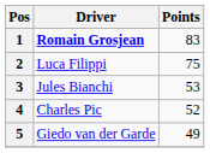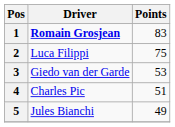 <table class="wikitable" style="font-size: 85%;">
 <tr>
 <th>Pos</th>
 <th>Driver</th>
 <th>Points</th>
 </tr>
 <tr>
 <th>1</th>
 <td> <strong><a href='#'>Romain Grosjean</a></strong></td>
 <td align=right>83</td>
 </tr>
 <tr>
 <th>2</th>
 <td> <a href='#'>Luca Filippi</a></td>
 <td align=right>75</td>
 </tr>
 <tr>
 <th>3</th>
-<td> <a href='#'>Jules Bianchi</a></td>
+<td> <a href='#'>Giedo van der Garde</a></td>
 <td align=right>53</td>
 </tr>
 <tr>
 <th>4</th>
 <td> <a href='#'>Charles Pic</a></td>
-<td align=right>52</td>
+<td align=right>51</td>
 </tr>
 <tr>
 <th>5</th>
-<td> <a href='#'>Giedo van der Garde</a></td>
+<td> <a href='#'>Jules Bianchi</a></td>
 <td align=right>49</td>
 </tr>
 <tr>
 </tr>
 </table>
